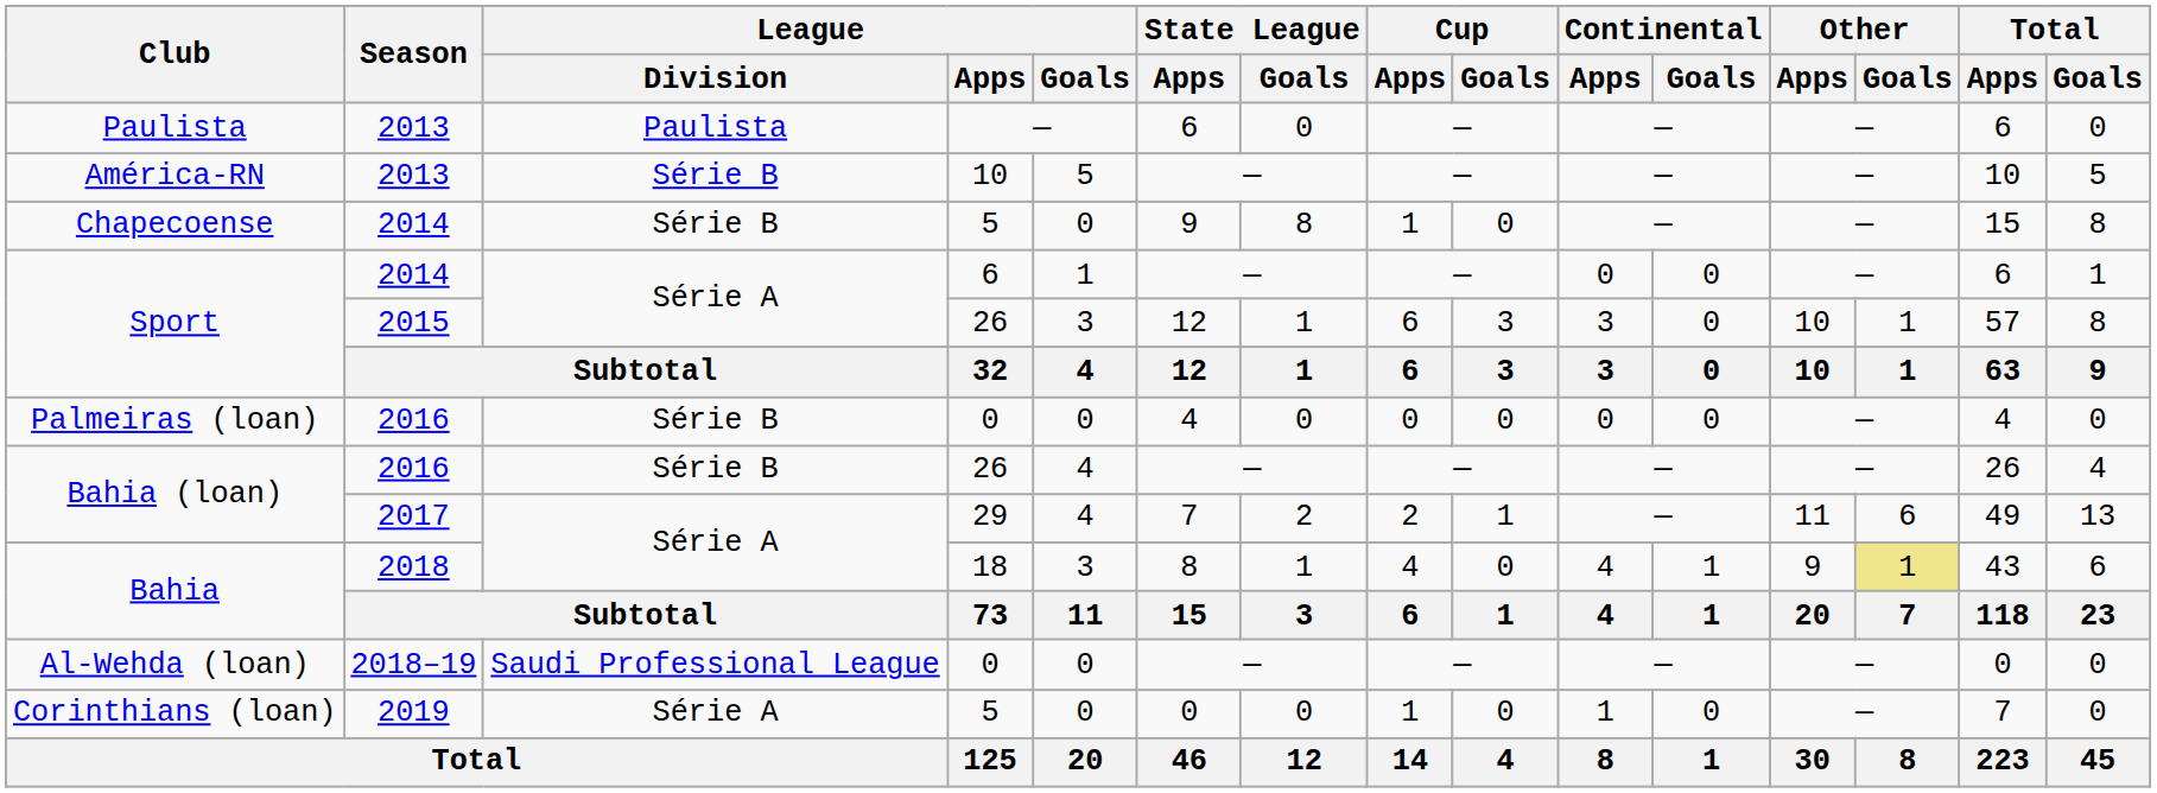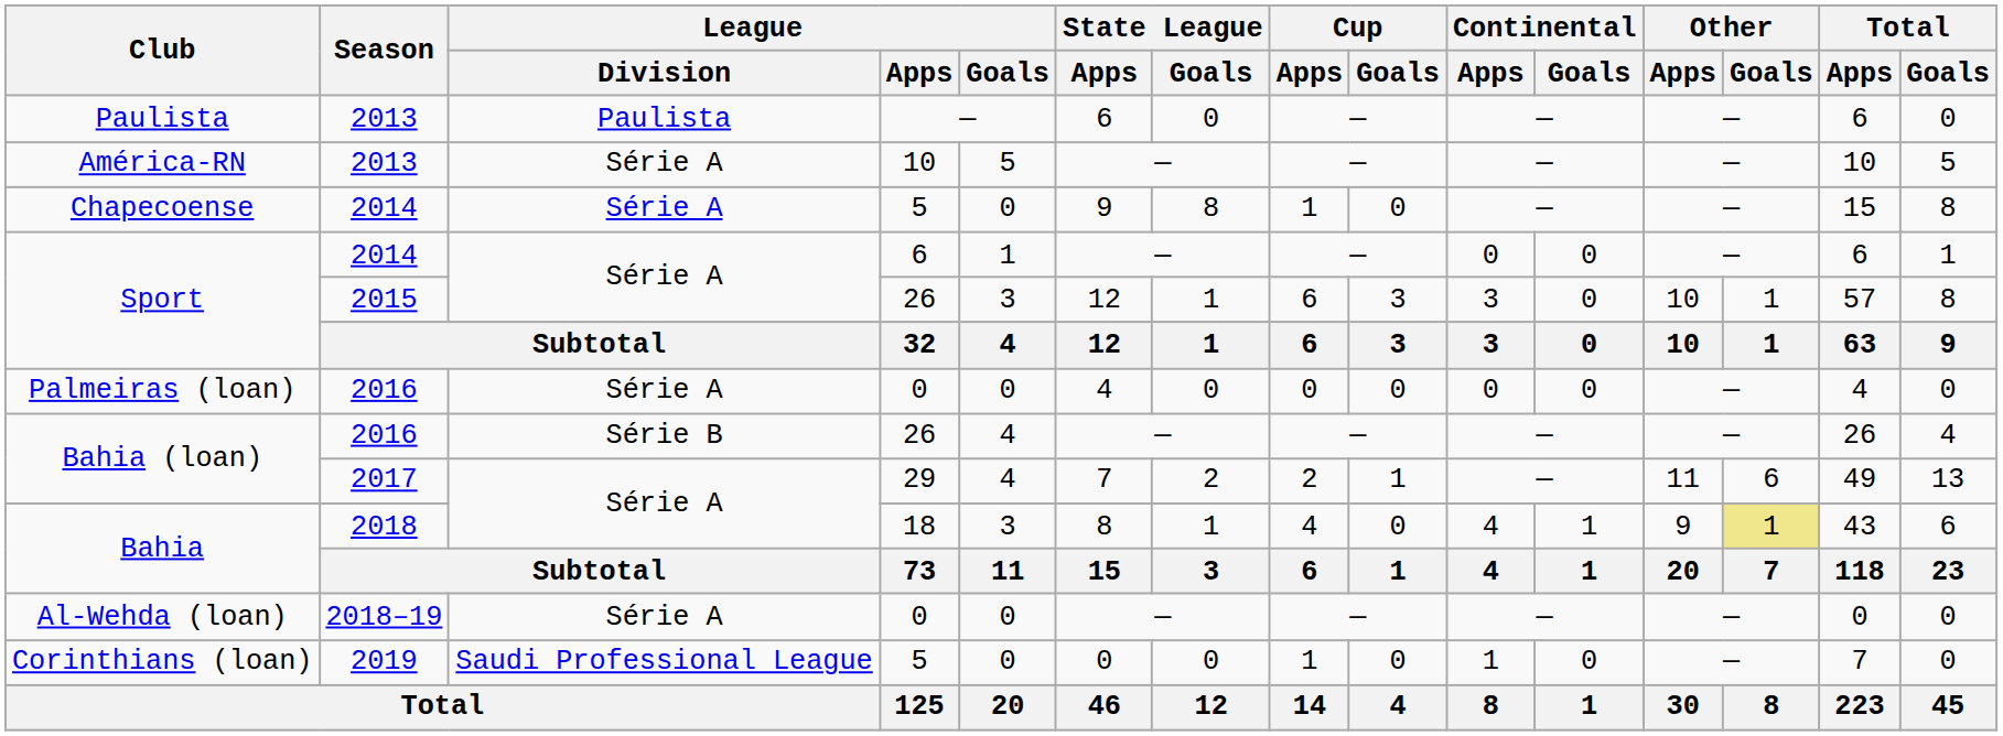 <table class="wikitable" style="text-align: center;">
 <tr>
 <th rowspan="2">Club</th>
 <th rowspan="2">Season</th>
 <th colspan="3">League</th>
 <th colspan="2">State League</th>
 <th colspan="2">Cup</th>
 <th colspan="2">Continental</th>
 <th colspan="2">Other</th>
 <th colspan="2">Total</th>
 </tr>
 <tr>
 <th>Division</th>
 <th>Apps</th>
 <th>Goals</th>
 <th>Apps</th>
 <th>Goals</th>
 <th>Apps</th>
 <th>Goals</th>
 <th>Apps</th>
 <th>Goals</th>
 <th>Apps</th>
 <th>Goals</th>
 <th>Apps</th>
 <th>Goals</th>
 </tr>
 <tr>
 <td valign="center"><a href='#'>Paulista</a></td>
 <td><a href='#'>2013</a></td>
 <td><a href='#'>Paulista</a></td>
 <td colspan="2">—</td>
 <td>6</td>
 <td>0</td>
 <td colspan="2">—</td>
 <td colspan="2">—</td>
 <td colspan="2">—</td>
 <td>6</td>
 <td>0</td>
 </tr>
 <tr>
 <td valign="center"><a href='#'>América-RN</a></td>
 <td><a href='#'>2013</a></td>
-<td><a href='#'>Série B</a></td>
+<td>Série A</td>
 <td>10</td>
 <td>5</td>
 <td colspan="2">—</td>
 <td colspan="2">—</td>
 <td colspan="2">—</td>
 <td colspan="2">—</td>
 <td>10</td>
 <td>5</td>
 </tr>
 <tr>
 <td valign="center"><a href='#'>Chapecoense</a></td>
 <td><a href='#'>2014</a></td>
-<td>Série B</td>
+<td><a href='#'>Série A</a></td>
 <td>5</td>
 <td>0</td>
 <td>9</td>
 <td>8</td>
 <td>1</td>
 <td>0</td>
 <td colspan="2">—</td>
 <td colspan="2">—</td>
 <td>15</td>
 <td>8</td>
 </tr>
 <tr>
 <td rowspan="3" valign="center"><a href='#'>Sport</a></td>
 <td><a href='#'>2014</a></td>
 <td rowspan="2">Série A</td>
 <td>6</td>
 <td>1</td>
 <td colspan="2">—</td>
 <td colspan="2">—</td>
 <td>0</td>
 <td>0</td>
 <td colspan="2">—</td>
 <td>6</td>
 <td>1</td>
 </tr>
 <tr>
 <td><a href='#'>2015</a></td>
 <td>26</td>
 <td>3</td>
 <td>12</td>
 <td>1</td>
 <td>6</td>
 <td>3</td>
 <td>3</td>
 <td>0</td>
 <td>10</td>
 <td>1</td>
 <td>57</td>
 <td>8</td>
 </tr>
 <tr>
 <th colspan="2">Subtotal</th>
 <th>32</th>
 <th>4</th>
 <th>12</th>
 <th>1</th>
 <th>6</th>
 <th>3</th>
 <th>3</th>
 <th>0</th>
 <th>10</th>
 <th>1</th>
 <th>63</th>
 <th>9</th>
 </tr>
 <tr>
 <td valign="center"><a href='#'>Palmeiras</a> (loan)</td>
 <td><a href='#'>2016</a></td>
-<td>Série B</td>
+<td>Série A</td>
 <td>0</td>
 <td>0</td>
 <td>4</td>
 <td>0</td>
 <td>0</td>
 <td>0</td>
 <td>0</td>
 <td>0</td>
 <td colspan="2">—</td>
 <td>4</td>
 <td>0</td>
 </tr>
 <tr>
 <td rowspan="2" valign="center"><a href='#'>Bahia</a> (loan)</td>
 <td><a href='#'>2016</a></td>
 <td>Série B</td>
 <td>26</td>
 <td>4</td>
 <td colspan="2">—</td>
 <td colspan="2">—</td>
 <td colspan="2">—</td>
 <td colspan="2">—</td>
 <td>26</td>
 <td>4</td>
 </tr>
 <tr>
 <td><a href='#'>2017</a></td>
 <td rowspan="2">Série A</td>
 <td>29</td>
 <td>4</td>
 <td>7</td>
 <td>2</td>
 <td>2</td>
 <td>1</td>
 <td colspan="2">—</td>
 <td>11</td>
 <td>6</td>
 <td>49</td>
 <td>13</td>
 </tr>
 <tr>
 <td rowspan="2" valign="center"><a href='#'>Bahia</a></td>
 <td><a href='#'>2018</a></td>
 <td>18</td>
 <td>3</td>
 <td>8</td>
 <td>1</td>
 <td>4</td>
 <td>0</td>
 <td>4</td>
 <td>1</td>
 <td>9</td>
 <td style="background: khaki;">1</td>
 <td>43</td>
 <td>6</td>
 </tr>
 <tr>
 <th colspan="2">Subtotal</th>
 <th>73</th>
 <th>11</th>
 <th>15</th>
 <th>3</th>
 <th>6</th>
 <th>1</th>
 <th>4</th>
 <th>1</th>
 <th>20</th>
 <th>7</th>
 <th>118</th>
 <th>23</th>
 </tr>
 <tr>
 <td valign="center"><a href='#'>Al-Wehda</a> (loan)</td>
 <td><a href='#'>2018–19</a></td>
-<td><a href='#'>Saudi Professional League</a></td>
+<td>Série A</td>
 <td>0</td>
 <td>0</td>
 <td colspan="2">—</td>
 <td colspan="2">—</td>
 <td colspan="2">—</td>
 <td colspan="2">—</td>
 <td>0</td>
 <td>0</td>
 </tr>
 <tr>
 <td valign="center"><a href='#'>Corinthians</a> (loan)</td>
 <td><a href='#'>2019</a></td>
-<td>Série A</td>
+<td><a href='#'>Saudi Professional League</a></td>
 <td>5</td>
 <td>0</td>
 <td>0</td>
 <td>0</td>
 <td>1</td>
 <td>0</td>
 <td>1</td>
 <td>0</td>
 <td colspan="2">—</td>
 <td>7</td>
 <td>0</td>
 </tr>
 <tr>
 <th colspan="3"><strong>Total</strong></th>
 <th>125</th>
 <th>20</th>
 <th>46</th>
 <th>12</th>
 <th>14</th>
 <th>4</th>
 <th>8</th>
 <th>1</th>
 <th>30</th>
 <th>8</th>
 <th>223</th>
 <th>45</th>
 </tr>
 </table>
